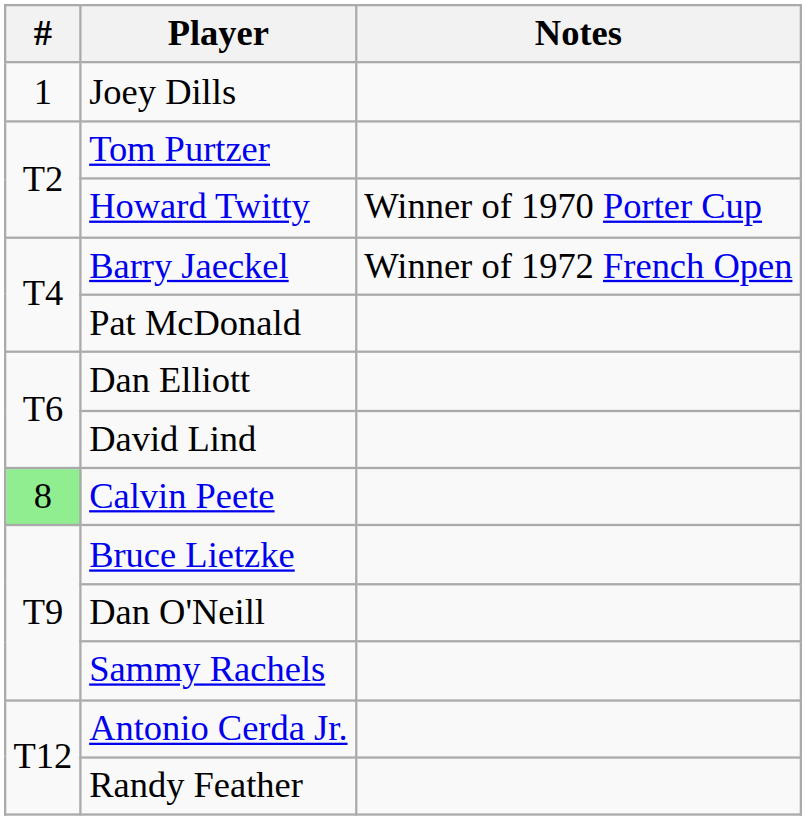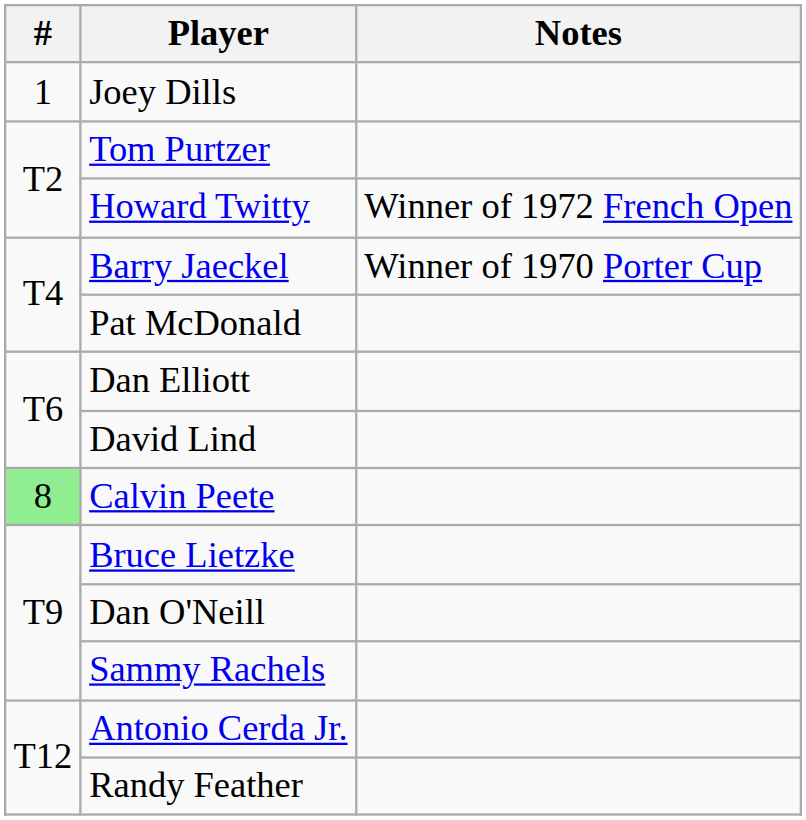 <table class="wikitable sortable">
 <tr>
 <th>#</th>
 <th>Player</th>
 <th>Notes</th>
 </tr>
 <tr>
 <td align=center>1</td>
 <td> Joey Dills</td>
 <td></td>
 </tr>
 <tr>
 <td align=center rowspan=2>T2</td>
 <td> <a href='#'>Tom Purtzer</a></td>
 <td></td>
 </tr>
 <tr>
 <td> <a href='#'>Howard Twitty</a></td>
-<td>Winner of 1970 <a href='#'>Porter Cup</a></td>
+<td>Winner of 1972 <a href='#'>French Open</a></td>
 </tr>
 <tr>
 <td align=center rowspan=2>T4</td>
 <td> <a href='#'>Barry Jaeckel</a></td>
-<td>Winner of 1972 <a href='#'>French Open</a></td>
+<td>Winner of 1970 <a href='#'>Porter Cup</a></td>
 </tr>
 <tr>
 <td> Pat McDonald</td>
 <td></td>
 </tr>
 <tr>
 <td align=center rowspan=2>T6</td>
 <td> Dan Elliott</td>
 <td></td>
 </tr>
 <tr>
 <td> David Lind</td>
 <td></td>
 </tr>
 <tr>
 <td align=center style="background: lightgreen;">8</td>
 <td> <a href='#'>Calvin Peete</a></td>
 <td></td>
 </tr>
 <tr>
 <td align=center rowspan=3>T9</td>
 <td> <a href='#'>Bruce Lietzke</a></td>
 <td></td>
 </tr>
 <tr>
 <td> Dan O'Neill</td>
 <td></td>
 </tr>
 <tr>
 <td> <a href='#'>Sammy Rachels</a></td>
 <td></td>
 </tr>
 <tr>
 <td align=center rowspan=2>T12</td>
 <td> <a href='#'>Antonio Cerda Jr.</a></td>
 <td></td>
 </tr>
 <tr>
 <td> Randy Feather</td>
 <td></td>
 </tr>
 </table>
